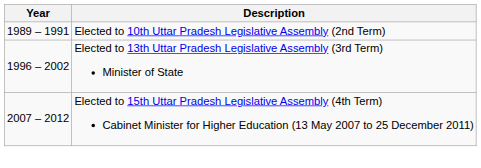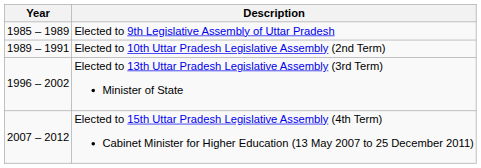 <table class="wikitable">
 <tr>
 <th>Year</th>
 <th>Description</th>
+</tr>
+<tr>
+<td>1985 – 1989</td>
+<td>Elected to <a href='#'>9th Legislative Assembly of Uttar Pradesh</a></td>
 </tr>
 <tr>
 <td>1989 – 1991</td>
 <td>Elected to <a href='#'>10th Uttar Pradesh Legislative Assembly</a> (2nd Term)</td>
 </tr>
 <tr>
 <td>1996 – 2002</td>
 <td>Elected to <a href='#'>13th Uttar Pradesh Legislative Assembly</a> (3rd Term)<br><ul><li>Minister of State</li></ul></td>
 </tr>
 <tr>
 <td>2007 – 2012</td>
 <td>Elected to <a href='#'>15th Uttar Pradesh Legislative Assembly</a> (4th Term)<br><ul><li>Cabinet Minister for Higher Education (13 May 2007 to 25 December 2011)</li></ul></td>
 </tr>
 </table>
